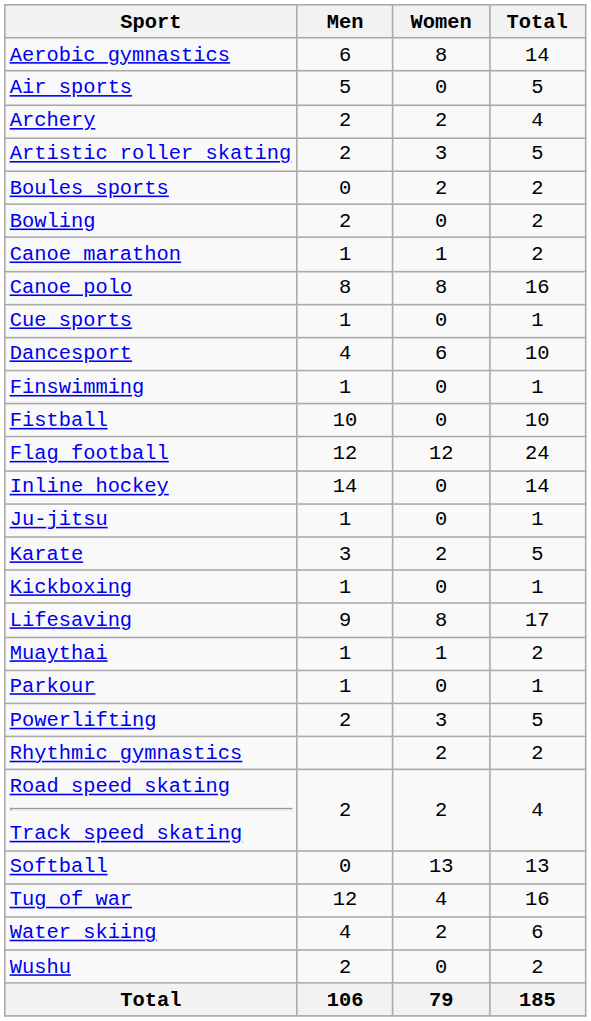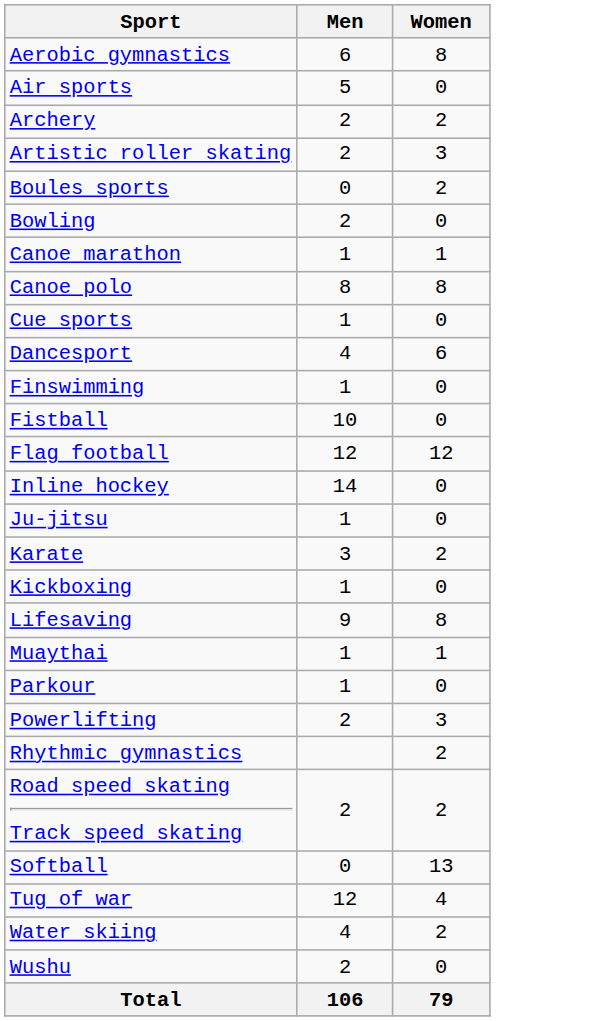 <table class="wikitable sortable" style="text-align:center;">
 <tr>
 <th width=180>Sport</th>
 <th width=55>Men</th>
 <th width=55>Women</th>
-<th width=55>Total</th>
 </tr>
 <tr>
 <td align=left><a href='#'>Aerobic gymnastics</a></td>
 <td>6</td>
 <td>8</td>
-<td>14</td>
 </tr>
 <tr>
 <td align=left><a href='#'>Air sports</a></td>
 <td>5</td>
 <td>0</td>
-<td>5</td>
 </tr>
 <tr>
 <td align=left><a href='#'>Archery</a></td>
 <td>2</td>
 <td>2</td>
-<td>4</td>
 </tr>
 <tr>
 <td align=left><a href='#'>Artistic roller skating</a></td>
 <td>2</td>
 <td>3</td>
-<td>5</td>
 </tr>
 <tr>
 <td align=left><a href='#'>Boules sports</a></td>
 <td>0</td>
-<td>2</td>
 <td>2</td>
 </tr>
 <tr>
 <td align=left><a href='#'>Bowling</a></td>
 <td>2</td>
 <td>0</td>
-<td>2</td>
 </tr>
 <tr>
 <td align=left><a href='#'>Canoe marathon</a></td>
 <td>1</td>
 <td>1</td>
-<td>2</td>
 </tr>
 <tr>
 <td align=left><a href='#'>Canoe polo</a></td>
 <td>8</td>
 <td>8</td>
-<td>16</td>
 </tr>
 <tr>
 <td align=left><a href='#'>Cue sports</a></td>
 <td>1</td>
 <td>0</td>
-<td>1</td>
 </tr>
 <tr>
 <td align=left><a href='#'>Dancesport</a></td>
 <td>4</td>
 <td>6</td>
-<td>10</td>
 </tr>
 <tr>
 <td align=left><a href='#'>Finswimming</a></td>
 <td>1</td>
 <td>0</td>
-<td>1</td>
 </tr>
 <tr>
 <td align=left><a href='#'>Fistball</a></td>
 <td>10</td>
 <td>0</td>
-<td>10</td>
 </tr>
 <tr>
 <td align=left><a href='#'>Flag football</a></td>
 <td>12</td>
 <td>12</td>
-<td>24</td>
 </tr>
 <tr>
 <td align=left><a href='#'>Inline hockey</a></td>
 <td>14</td>
 <td>0</td>
-<td>14</td>
 </tr>
 <tr>
 <td align=left><a href='#'>Ju-jitsu</a></td>
 <td>1</td>
 <td>0</td>
-<td>1</td>
 </tr>
 <tr>
 <td align=left><a href='#'>Karate</a></td>
 <td>3</td>
 <td>2</td>
-<td>5</td>
 </tr>
 <tr>
 <td align=left><a href='#'>Kickboxing</a></td>
 <td>1</td>
 <td>0</td>
-<td>1</td>
 </tr>
 <tr>
 <td align=left><a href='#'>Lifesaving</a></td>
 <td>9</td>
 <td>8</td>
-<td>17</td>
 </tr>
 <tr>
 <td align=left><a href='#'>Muaythai</a></td>
 <td>1</td>
 <td>1</td>
-<td>2</td>
 </tr>
 <tr>
 <td align=left><a href='#'>Parkour</a></td>
 <td>1</td>
 <td>0</td>
-<td>1</td>
 </tr>
 <tr>
 <td align=left><a href='#'>Powerlifting</a></td>
 <td>2</td>
 <td>3</td>
-<td>5</td>
 </tr>
 <tr>
 <td align=left><a href='#'>Rhythmic gymnastics</a></td>
 <td></td>
-<td>2</td>
 <td>2</td>
 </tr>
 <tr>
 <td align=left><a href='#'>Road speed skating</a><hr><a href='#'>Track speed skating</a></td>
 <td>2</td>
 <td>2</td>
-<td>4</td>
 </tr>
 <tr>
 <td align=left><a href='#'>Softball</a></td>
 <td>0</td>
-<td>13</td>
 <td>13</td>
 </tr>
 <tr>
 <td align=left><a href='#'>Tug of war</a></td>
 <td>12</td>
 <td>4</td>
-<td>16</td>
 </tr>
 <tr>
 <td align=left><a href='#'>Water skiing</a></td>
 <td>4</td>
 <td>2</td>
-<td>6</td>
 </tr>
 <tr>
 <td align=left><a href='#'>Wushu</a></td>
 <td>2</td>
 <td>0</td>
-<td>2</td>
 </tr>
 <tr>
 <th>Total</th>
 <th>106</th>
 <th>79</th>
-<th>185</th>
 </tr>
 </table>
